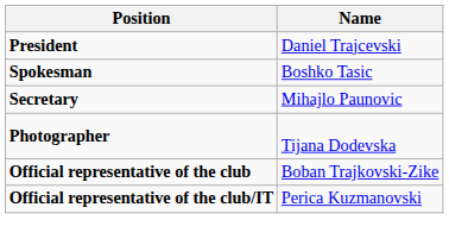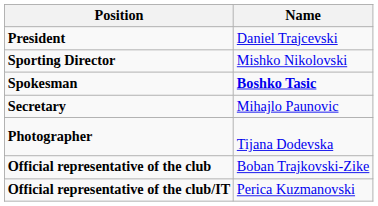 <table class="wikitable">
 <tr>
 <th>Position</th>
 <th>Name</th>
 </tr>
 <tr>
 <td><strong>President</strong></td>
 <td> <a href='#'>Daniel Trajcevski</a></td>
 </tr>
 <tr>
+<td><strong>Sporting Director</strong></td>
+<td> <a href='#'>Mishko Nikolovski</a></td>
+</tr>
+<tr>
 <td><strong>Spokesman</strong></td>
-<td> <a href='#'>Boshko Tasic</a></td>
+<td><strong> <a href='#'>Boshko Tasic</a></strong></td>
 </tr>
 <tr>
 <td><strong>Secretary</strong></td>
 <td> <a href='#'>Mihajlo Paunovic</a></td>
 </tr>
 <tr>
 <td><strong>Photographer</strong></td>
 <td><br> <a href='#'>Tijana Dodevska</a></td>
 </tr>
 <tr>
 <td><strong>Official representative of the club</strong></td>
 <td> <a href='#'>Boban Trajkovski-Zike</a></td>
 </tr>
 <tr>
 <td><strong>Official representative of the club/IT</strong></td>
 <td> <a href='#'>Perica Kuzmanovski</a></td>
 </tr>
 </table>
